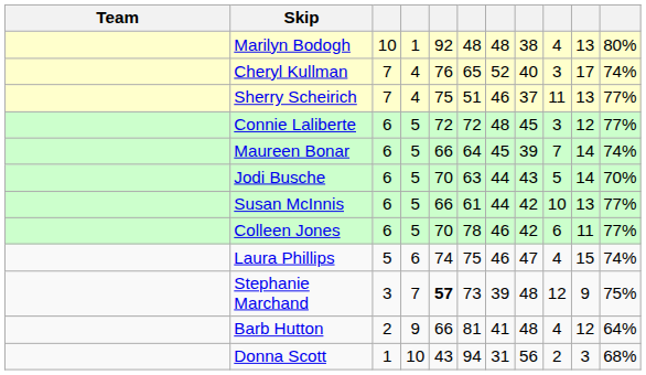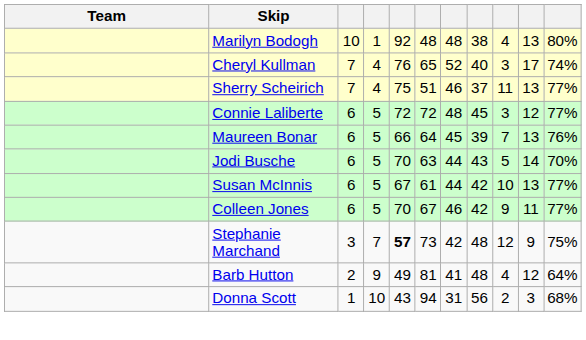 <table class="wikitable" style="text-align: center;">
 <tr>
 <th bgcolor="#efefef" width="240">Team</th>
 <th bgcolor="#efefef" width="140">Skip</th>
 <th width=20></th>
 <th width=20></th>
 <th width=20></th>
 <th width=20></th>
 <th width=20></th>
 <th width=20></th>
 <th width=20></th>
 <th width=20></th>
 <th width=20></th>
 </tr>
 <tr bgcolor="#ffc">
 <td style="text-align: left;"></td>
 <td style="text-align: left;"><a href='#'>Marilyn Bodogh</a></td>
 <td>10</td>
 <td>1</td>
 <td>92</td>
 <td>48</td>
 <td>48</td>
 <td>38</td>
 <td>4</td>
 <td>13</td>
 <td>80%</td>
 </tr>
 <tr bgcolor="#ffc">
 <td style="text-align: left;"></td>
 <td style="text-align: left;"><a href='#'>Cheryl Kullman</a></td>
 <td>7</td>
 <td>4</td>
 <td>76</td>
 <td>65</td>
 <td>52</td>
 <td>40</td>
 <td>3</td>
 <td>17</td>
 <td>74%</td>
 </tr>
 <tr bgcolor="#ffc">
 <td style="text-align: left;"></td>
 <td style="text-align: left;"><a href='#'>Sherry Scheirich</a></td>
 <td>7</td>
 <td>4</td>
 <td>75</td>
 <td>51</td>
 <td>46</td>
 <td>37</td>
 <td>11</td>
 <td>13</td>
 <td>77%</td>
 </tr>
 <tr bgcolor="#ccffcc">
 <td style="text-align: left;"></td>
 <td style="text-align: left;"><a href='#'>Connie Laliberte</a></td>
 <td>6</td>
 <td>5</td>
 <td>72</td>
 <td>72</td>
 <td>48</td>
 <td>45</td>
 <td>3</td>
 <td>12</td>
 <td>77%</td>
 </tr>
 <tr bgcolor="#ccffcc">
 <td style="text-align: left;"></td>
 <td style="text-align: left;"><a href='#'>Maureen Bonar</a></td>
 <td>6</td>
 <td>5</td>
 <td>66</td>
 <td>64</td>
 <td>45</td>
 <td>39</td>
 <td>7</td>
-<td>14</td>
-<td>74%</td>
+<td>13</td>
+<td>76%</td>
 </tr>
 <tr bgcolor="#ccffcc">
 <td style="text-align: left;"></td>
 <td style="text-align: left;"><a href='#'>Jodi Busche</a></td>
 <td>6</td>
 <td>5</td>
 <td>70</td>
 <td>63</td>
 <td>44</td>
 <td>43</td>
 <td>5</td>
 <td>14</td>
 <td>70%</td>
 </tr>
 <tr bgcolor="#ccffcc">
 <td style="text-align: left;"></td>
 <td style="text-align: left;"><a href='#'>Susan McInnis</a></td>
 <td>6</td>
 <td>5</td>
-<td>66</td>
+<td>67</td>
 <td>61</td>
 <td>44</td>
 <td>42</td>
 <td>10</td>
 <td>13</td>
 <td>77%</td>
 </tr>
 <tr bgcolor="#ccffcc">
 <td style="text-align: left;"></td>
 <td style="text-align: left;"><a href='#'>Colleen Jones</a></td>
 <td>6</td>
 <td>5</td>
 <td>70</td>
-<td>78</td>
+<td>67</td>
 <td>46</td>
 <td>42</td>
-<td>6</td>
+<td>9</td>
 <td>11</td>
 <td>77%</td>
-</tr>
-<tr>
-<td style="text-align: left;"></td>
-<td style="text-align: left;"><a href='#'>Laura Phillips</a></td>
-<td>5</td>
-<td>6</td>
-<td>74</td>
-<td>75</td>
-<td>46</td>
-<td>47</td>
-<td>4</td>
-<td>15</td>
-<td>74%</td>
 </tr>
 <tr>
 <td style="text-align: left;"></td>
 <td style="text-align: left;"><a href='#'>Stephanie Marchand</a></td>
 <td>3</td>
 <td>7</td>
 <td><strong>57</strong></td>
 <td>73</td>
-<td>39</td>
+<td>42</td>
 <td>48</td>
 <td>12</td>
 <td>9</td>
 <td>75%</td>
 </tr>
 <tr>
 <td style="text-align: left;"></td>
 <td style="text-align: left;"><a href='#'>Barb Hutton</a></td>
 <td>2</td>
 <td>9</td>
-<td>66</td>
+<td>49</td>
 <td>81</td>
 <td>41</td>
 <td>48</td>
 <td>4</td>
 <td>12</td>
 <td>64%</td>
 </tr>
 <tr>
 <td style="text-align: left;"></td>
 <td style="text-align: left;"><a href='#'>Donna Scott</a></td>
 <td>1</td>
 <td>10</td>
 <td>43</td>
 <td>94</td>
 <td>31</td>
 <td>56</td>
 <td>2</td>
 <td>3</td>
 <td>68%</td>
 </tr>
 </table>
